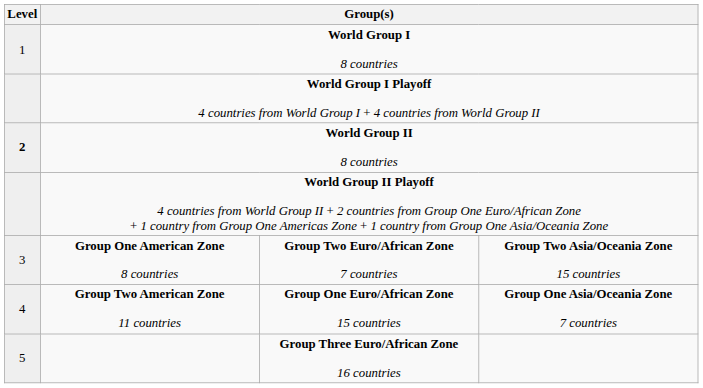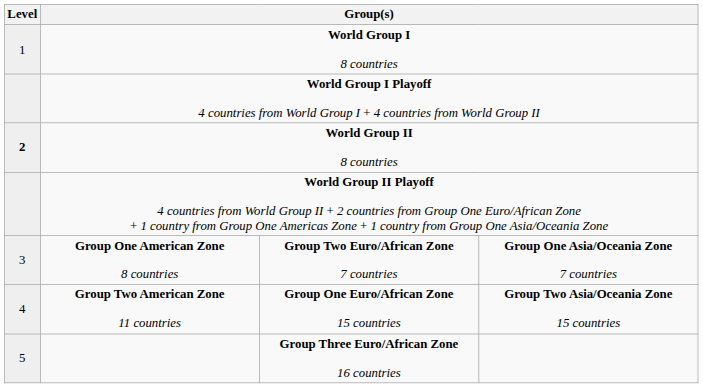 <table class="wikitable" style="text-align:center">
 <tr>
 <th style="width:4%">Level</th>
 <th style="width:96%" colspan="3">Group(s)</th>
 </tr>
 <tr>
 <td colspan="1" style="background:#efefef;">1</td>
 <td colspan="3"><strong>World Group I</strong><br><br><em>8 countries</em></td>
 </tr>
 <tr>
 <td colspan="1" style="background:#efefef;"></td>
 <td colspan="3"><strong>World Group I Playoff</strong><br><br><em>4 countries from World Group I</em> + <em>4 countries from World Group II</em></td>
 </tr>
 <tr>
 <td colspan="1" style="background:#efefef;"><strong>2</strong></td>
 <td colspan="3"><strong>World Group II</strong><br><br><em>8 countries</em></td>
 </tr>
 <tr>
 <td colspan="1" style="background:#efefef;"></td>
 <td colspan="3"><strong>World Group II Playoff</strong><br><br><em>4 countries from World Group II</em> + <em>2 countries from Group One Euro/African Zone</em><br> + <em>1 country from Group One Americas Zone</em> + <em>1 country from Group One Asia/Oceania Zone</em></td>
 </tr>
 <tr>
 <td colspan="1" style="background:#efefef;">3</td>
 <td colspan="1" width="32%"><strong>Group One American Zone</strong><br><br><em>8 countries</em></td>
 <td colspan="1" width="32%"><strong>Group Two Euro/African Zone</strong><br><br><em>7 countries</em></td>
-<td colspan="1" width="32%"><strong>Group Two Asia/Oceania Zone</strong><br><br><em>15 countries</em></td>
+<td colspan="1" width="32%"><strong>Group One Asia/Oceania Zone</strong><br><br><em>7 countries</em></td>
 </tr>
 <tr>
 <td colspan="1" style="background:#efefef;">4</td>
 <td colspan="1" width="32%"><strong>Group Two American Zone</strong><br><br><em>11 countries</em></td>
 <td colspan="1" width="32%"><strong>Group One Euro/African Zone</strong><br><br><em>15 countries</em></td>
-<td colspan="1" width="32%"><strong>Group One Asia/Oceania Zone</strong><br><br><em>7 countries</em></td>
+<td colspan="1" width="32%"><strong>Group Two Asia/Oceania Zone</strong><br><br><em>15 countries</em></td>
 </tr>
 <tr>
 <td colspan="1" style="background:#efefef;">5</td>
 <td colspan="1" width="32%"></td>
 <td colspan="1" width="32%"><strong>Group Three Euro/African Zone</strong><br><br><em>16 countries</em></td>
 <td colspan="1" width="32%"></td>
 </tr>
 </table>
